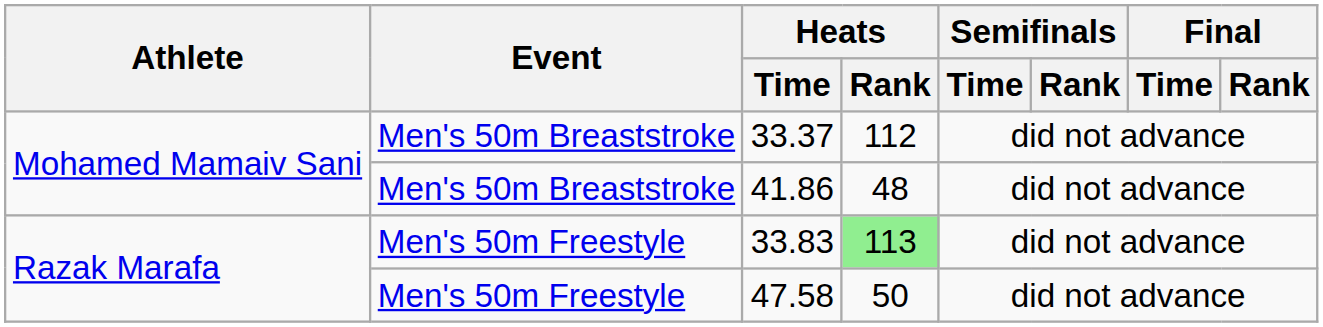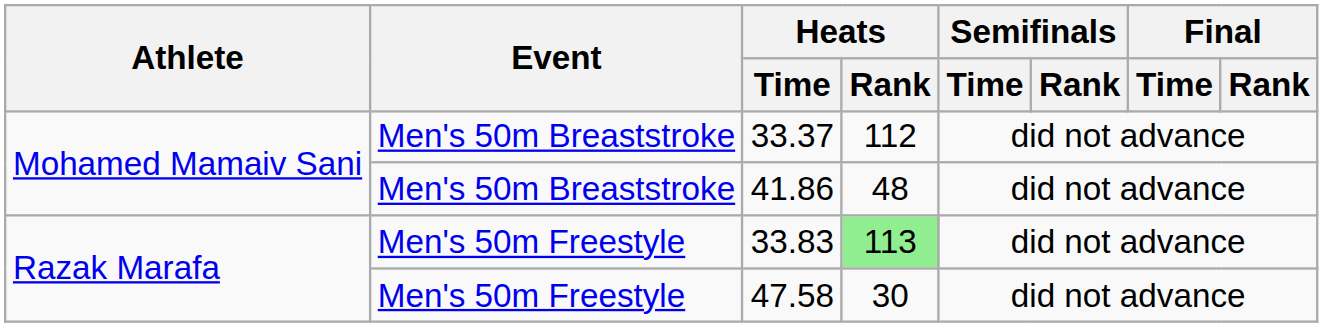 <table class=wikitable style="font-size:90%">
 <tr>
 <th rowspan="2">Athlete</th>
 <th rowspan="2">Event</th>
 <th colspan="2">Heats</th>
 <th colspan="2">Semifinals</th>
 <th colspan="2">Final</th>
 </tr>
 <tr>
 <th>Time</th>
 <th>Rank</th>
 <th>Time</th>
 <th>Rank</th>
 <th>Time</th>
 <th>Rank</th>
 </tr>
 <tr>
 <td rowspan="2"><a href='#'>Mohamed Mamaiv Sani</a></td>
 <td><a href='#'>Men's 50m Breaststroke</a></td>
 <td align=center>33.37</td>
 <td align=center>112</td>
 <td align=center colspan=4>did not advance</td>
 </tr>
 <tr>
 <td><a href='#'>Men's 50m Breaststroke</a></td>
 <td align=center>41.86</td>
 <td align=center>48</td>
 <td align=center colspan=4>did not advance</td>
 </tr>
 <tr>
 <td rowspan="2"><a href='#'>Razak Marafa</a></td>
 <td><a href='#'>Men's 50m Freestyle</a></td>
 <td align=center>33.83</td>
 <td align=center style="background: lightgreen;">113</td>
 <td align=center colspan=4>did not advance</td>
 </tr>
 <tr>
 <td><a href='#'>Men's 50m Freestyle</a></td>
 <td align=center>47.58</td>
-<td align=center>50</td>
+<td align=center>30</td>
 <td align=center colspan=4>did not advance</td>
 </tr>
 </table>
